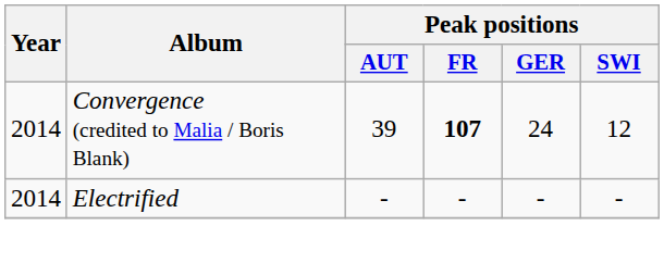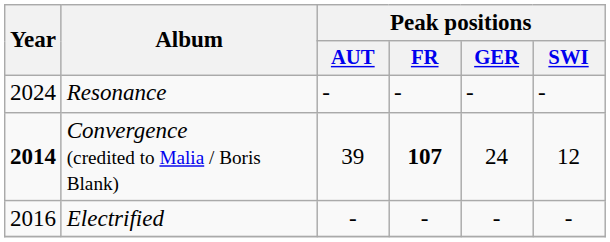 <table class="wikitable">
 <tr>
 <th align="center" rowspan="2" width="10">Year</th>
 <th align="center" rowspan="2" width="170">Album</th>
 <th align="center" colspan="4" width="20">Peak positions</th>
 </tr>
 <tr>
 <th scope="col" style="width:3em;font-size:90%;"><a href='#'>AUT</a><br></th>
 <th scope="col" style="width:3em;font-size:90%;"><a href='#'>FR</a><br></th>
 <th scope="col" style="width:3em;font-size:90%;"><a href='#'>GER</a></th>
 <th scope="col" style="width:3em;font-size:90%;"><a href='#'>SWI</a><br></th>
 </tr>
 <tr>
-<td style="text-align:center;">2014</td>
+<td>2024</td>
+<td><em>Resonance</em></td>
+<td>-</td>
+<td>-</td>
+<td>-</td>
+<td>-</td>
+</tr>
+<tr>
+<td style="text-align:center;"><strong>2014</strong></td>
 <td><em>Convergence</em> <br><small>(credited to <a href='#'>Malia</a> / Boris Blank)</small></td>
 <td style="text-align:center;">39</td>
 <td style="text-align:center;"><strong>107</strong></td>
 <td style="text-align:center;">24</td>
 <td style="text-align:center;">12</td>
 </tr>
 <tr>
-<td style="text-align:center;">2014</td>
+<td style="text-align:center;">2016</td>
 <td><em>Electrified</em></td>
 <td style="text-align:center;">-</td>
 <td style="text-align:center;">-</td>
 <td style="text-align:center;">-</td>
 <td style="text-align:center;">-</td>
 </tr>
 <tr>
 </tr>
 </table>
